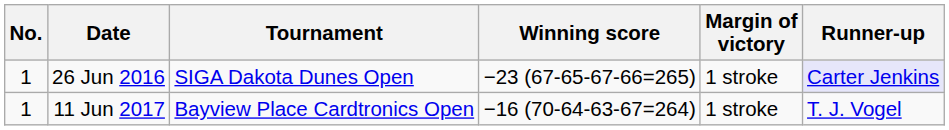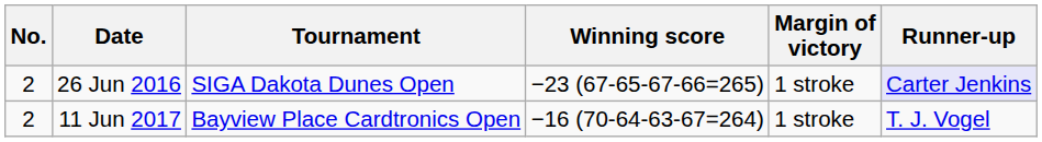 <table class="wikitable" style="font-size:95%;">
 <tr>
 <th>No.</th>
 <th>Date</th>
 <th>Tournament</th>
 <th>Winning score</th>
 <th>Margin of<br>victory</th>
 <th>Runner-up</th>
 </tr>
 <tr>
-<td align=center>1</td>
+<td align=center>2</td>
 <td align=right>26 Jun <a href='#'>2016</a></td>
 <td><a href='#'>SIGA Dakota Dunes Open</a></td>
 <td>−23 (67-65-67-66=265)</td>
 <td>1 stroke</td>
 <td style="background: lavender;"> <a href='#'>Carter Jenkins</a></td>
 </tr>
 <tr>
-<td align=center>1</td>
+<td align=center>2</td>
 <td align=right>11 Jun <a href='#'>2017</a></td>
 <td><a href='#'>Bayview Place Cardtronics Open</a></td>
 <td>−16 (70-64-63-67=264)</td>
 <td>1 stroke</td>
 <td> <a href='#'>T. J. Vogel</a></td>
 </tr>
 </table>
